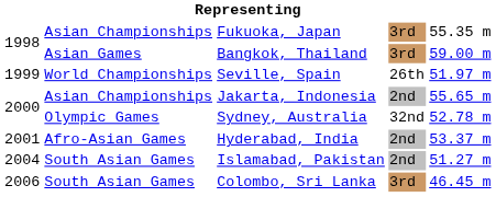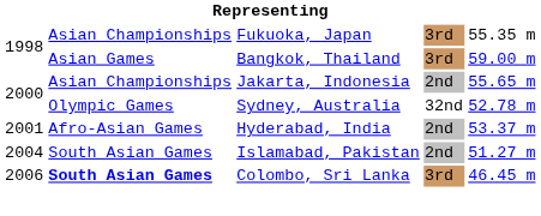 <table>
 <tr>
 <th colspan="5">Representing </th>
 </tr>
 <tr>
 <td rowspan=2>1998</td>
 <td><a href='#'>Asian Championships</a></td>
 <td><a href='#'>Fukuoka, Japan</a></td>
 <td bgcolor="cc9966">3rd</td>
 <td>55.35 m</td>
 </tr>
 <tr>
 <td><a href='#'>Asian Games</a></td>
 <td><a href='#'>Bangkok, Thailand</a></td>
 <td bgcolor="cc9966">3rd</td>
 <td><a href='#'>59.00 m</a></td>
-</tr>
-<tr>
-<td>1999</td>
-<td><a href='#'>World Championships</a></td>
-<td><a href='#'>Seville, Spain</a></td>
-<td>26th</td>
-<td><a href='#'>51.97 m</a></td>
 </tr>
 <tr>
 <td rowspan=2>2000</td>
 <td><a href='#'>Asian Championships</a></td>
 <td><a href='#'>Jakarta, Indonesia</a></td>
 <td bgcolor=silver>2nd</td>
 <td><a href='#'>55.65 m</a></td>
 </tr>
 <tr>
 <td><a href='#'>Olympic Games</a></td>
 <td><a href='#'>Sydney, Australia</a></td>
 <td>32nd</td>
 <td><a href='#'>52.78 m</a></td>
 </tr>
 <tr>
 <td>2001</td>
 <td><a href='#'>Afro-Asian Games</a></td>
 <td><a href='#'>Hyderabad, India</a></td>
 <td bgcolor=silver>2nd</td>
 <td><a href='#'>53.37 m</a></td>
 </tr>
 <tr>
 <td>2004</td>
 <td><a href='#'>South Asian Games</a></td>
 <td><a href='#'>Islamabad, Pakistan</a></td>
 <td bgcolor=silver>2nd</td>
 <td><a href='#'>51.27 m</a></td>
 </tr>
 <tr>
 <td>2006</td>
-<td><a href='#'>South Asian Games</a></td>
+<td><strong><a href='#'>South Asian Games</a></strong></td>
 <td><a href='#'>Colombo, Sri Lanka</a></td>
 <td bgcolor=cc9966>3rd</td>
 <td><a href='#'>46.45 m</a></td>
 </tr>
 </table>
